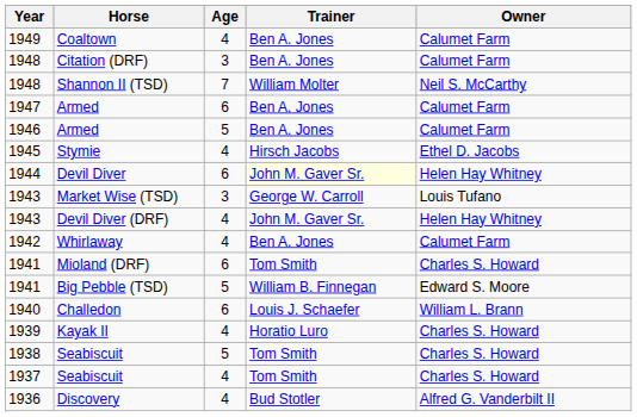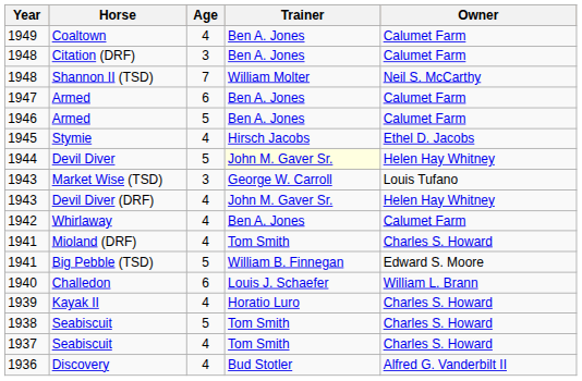 <table class = "wikitable sortable" | border="1" cellpadding="0" style="border-collapse: collapse; font-size:90%">
 <tr style="background:#987654; text-align:center;">
 <th style="width:42px;"><strong>Year</strong><br></th>
 <th style="width:145px;"><strong>Horse</strong><br></th>
 <th style="width:36px;"><strong>Age</strong></th>
 <th style="width:165px;"><strong>Trainer</strong><br></th>
 <th style="width:210px;"><strong>Owner</strong><br></th>
 </tr>
 <tr>
 <td>1949</td>
 <td><a href='#'>Coaltown</a></td>
 <td align=center>4</td>
 <td><a href='#'>Ben A. Jones</a></td>
 <td><a href='#'>Calumet Farm</a></td>
 </tr>
 <tr>
 <td>1948</td>
 <td><a href='#'>Citation</a> (DRF)</td>
 <td align=center>3</td>
 <td><a href='#'>Ben A. Jones</a></td>
 <td><a href='#'>Calumet Farm</a></td>
 </tr>
 <tr>
 <td>1948</td>
 <td><a href='#'>Shannon II</a> (TSD)</td>
 <td align=center>7</td>
 <td><a href='#'>William Molter</a></td>
 <td><a href='#'>Neil S. McCarthy</a></td>
 </tr>
 <tr>
 <td>1947</td>
 <td><a href='#'>Armed</a></td>
 <td align=center>6</td>
 <td><a href='#'>Ben A. Jones</a></td>
 <td><a href='#'>Calumet Farm</a></td>
 </tr>
 <tr>
 <td>1946</td>
 <td><a href='#'>Armed</a></td>
 <td align=center>5</td>
 <td><a href='#'>Ben A. Jones</a></td>
 <td><a href='#'>Calumet Farm</a></td>
 </tr>
 <tr>
 <td>1945</td>
 <td><a href='#'>Stymie</a></td>
 <td align=center>4</td>
 <td><a href='#'>Hirsch Jacobs</a></td>
 <td><a href='#'>Ethel D. Jacobs</a></td>
 </tr>
 <tr>
 <td>1944</td>
 <td><a href='#'>Devil Diver</a></td>
-<td align=center>6</td>
+<td align=center>5</td>
 <td style="background: lightyellow;"><a href='#'>John M. Gaver Sr.</a></td>
 <td><a href='#'>Helen Hay Whitney</a></td>
 </tr>
 <tr>
 <td>1943</td>
 <td><a href='#'>Market Wise</a> (TSD)</td>
 <td align=center>3</td>
 <td><a href='#'>George W. Carroll</a></td>
 <td>Louis Tufano</td>
 </tr>
 <tr>
 <td>1943</td>
 <td><a href='#'>Devil Diver</a> (DRF)</td>
 <td align=center>4</td>
 <td><a href='#'>John M. Gaver Sr.</a></td>
 <td><a href='#'>Helen Hay Whitney</a></td>
 </tr>
 <tr>
 <td>1942</td>
 <td><a href='#'>Whirlaway</a></td>
 <td align=center>4</td>
 <td><a href='#'>Ben A. Jones</a></td>
 <td><a href='#'>Calumet Farm</a></td>
 </tr>
 <tr>
 <td>1941</td>
 <td><a href='#'>Mioland</a> (DRF)</td>
-<td align=center>6</td>
+<td align=center>4</td>
 <td><a href='#'>Tom Smith</a></td>
 <td><a href='#'>Charles S. Howard</a></td>
 </tr>
 <tr>
 <td>1941</td>
 <td><a href='#'>Big Pebble</a> (TSD)</td>
 <td align=center>5</td>
 <td><a href='#'>William B. Finnegan</a></td>
 <td>Edward S. Moore</td>
 </tr>
 <tr>
 <td>1940</td>
 <td><a href='#'>Challedon</a></td>
 <td align=center>6</td>
 <td><a href='#'>Louis J. Schaefer</a></td>
 <td><a href='#'>William L. Brann</a></td>
 </tr>
 <tr>
 <td>1939</td>
 <td><a href='#'>Kayak II</a></td>
 <td align=center>4</td>
 <td><a href='#'>Horatio Luro</a></td>
 <td><a href='#'>Charles S. Howard</a></td>
 </tr>
 <tr>
 <td>1938</td>
 <td><a href='#'>Seabiscuit</a></td>
 <td align=center>5</td>
 <td><a href='#'>Tom Smith</a></td>
 <td><a href='#'>Charles S. Howard</a></td>
 </tr>
 <tr>
 <td>1937</td>
 <td><a href='#'>Seabiscuit</a></td>
 <td align=center>4</td>
 <td><a href='#'>Tom Smith</a></td>
 <td><a href='#'>Charles S. Howard</a></td>
 </tr>
 <tr>
 <td>1936</td>
 <td><a href='#'>Discovery</a></td>
 <td align=center>4</td>
 <td><a href='#'>Bud Stotler</a></td>
 <td><a href='#'>Alfred G. Vanderbilt II</a></td>
 </tr>
 </table>
